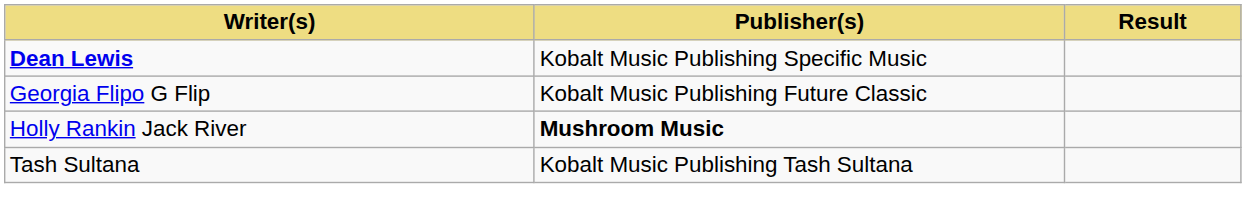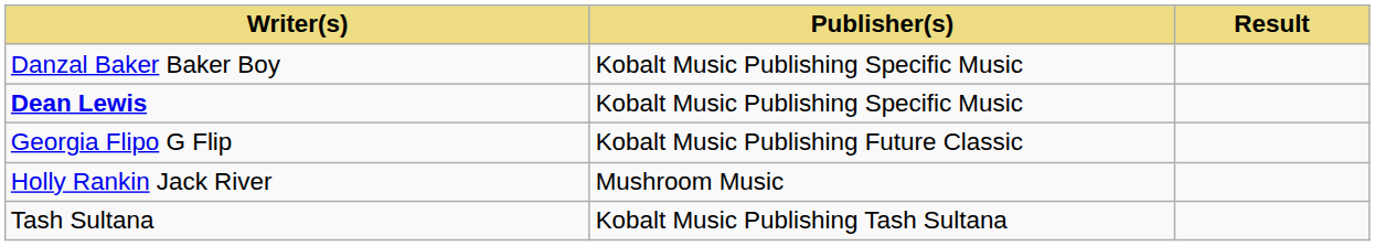 <table class="wikitable" width=100%>
 <tr>
 <th style="width:30%;background:#EEDD82;">Writer(s)</th>
 <th style="width:30%;background:#EEDD82;">Publisher(s)</th>
 <th style="width:10%;background:#EEDD82;">Result</th>
+</tr>
+<tr>
+<td><a href='#'>Danzal Baker</a>  Baker Boy</td>
+<td>Kobalt Music Publishing  Specific Music</td>
+<td></td>
 </tr>
 <tr>
 <td><strong><a href='#'>Dean Lewis</a></strong></td>
 <td>Kobalt Music Publishing  Specific Music</td>
 <td></td>
 </tr>
 <tr>
 <td><a href='#'>Georgia Flipo</a>  G Flip</td>
 <td>Kobalt Music Publishing  Future Classic</td>
 <td></td>
 </tr>
 <tr>
 <td><a href='#'>Holly Rankin</a>  Jack River</td>
-<td><strong>Mushroom Music</strong></td>
+<td>Mushroom Music</td>
 <td></td>
 </tr>
 <tr>
 <td>Tash Sultana</td>
 <td>Kobalt Music Publishing  Tash Sultana</td>
 <td></td>
 </tr>
 </table>
